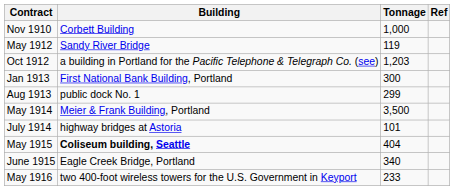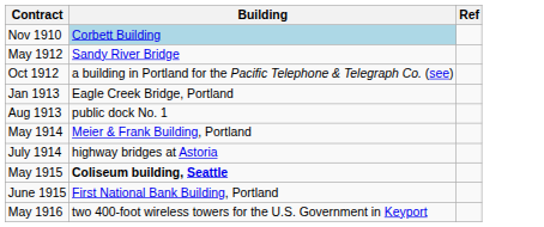 <table class=wikitable>
 <tr>
 <th>Contract</th>
 <th>Building</th>
-<th>Tonnage</th>
 <th>Ref</th>
 </tr>
 <tr>
 <td>Nov 1910</td>
-<td><a href='#'>Corbett Building</a></td>
-<td>1,000</td>
+<td style="background: lightblue;"><a href='#'>Corbett Building</a></td>
 <td></td>
 </tr>
 <tr>
 <td>May 1912</td>
 <td><a href='#'>Sandy River Bridge</a></td>
-<td>119</td>
 <td></td>
 </tr>
 <tr>
 <td>Oct 1912</td>
 <td>a building in Portland for the <em>Pacific Telephone & Telegraph Co.</em> (<a href='#'>see</a>)</td>
-<td>1,203</td>
 <td></td>
 </tr>
 <tr>
 <td>Jan 1913</td>
-<td><a href='#'>First National Bank Building</a>, Portland</td>
-<td>300</td>
+<td>Eagle Creek Bridge, Portland</td>
 <td></td>
 </tr>
 <tr>
 <td>Aug 1913</td>
 <td>public dock No. 1</td>
-<td>299</td>
 <td></td>
 </tr>
 <tr>
 <td>May 1914</td>
 <td><a href='#'>Meier & Frank Building</a>, Portland</td>
-<td>3,500</td>
 <td></td>
 </tr>
 <tr>
 <td>July 1914</td>
 <td>highway bridges at <a href='#'>Astoria</a></td>
-<td>101</td>
 <td></td>
 </tr>
 <tr>
 <td>May 1915</td>
 <td><strong>Coliseum building, <a href='#'>Seattle</a></strong></td>
-<td>404</td>
 <td></td>
 </tr>
 <tr>
 <td>June 1915</td>
-<td>Eagle Creek Bridge, Portland</td>
-<td>340</td>
+<td><a href='#'>First National Bank Building</a>, Portland</td>
 <td></td>
 </tr>
 <tr>
 <td>May 1916</td>
 <td>two 400-foot wireless towers for the U.S. Government in <a href='#'>Keyport</a></td>
-<td>233</td>
 <td></td>
 </tr>
 </table>
